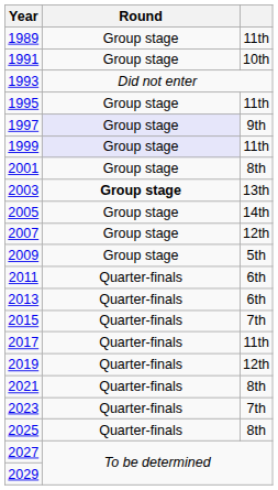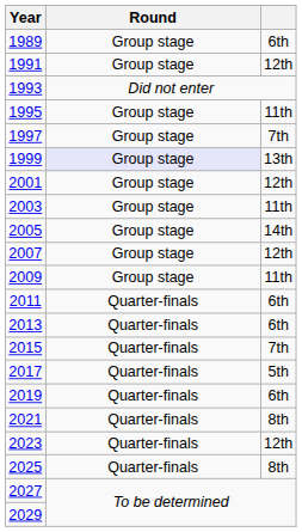 <table class="wikitable" style="text-align: center; font-size:90%">
 <tr>
 <th>Year</th>
 <th style="width:200px">Round</th>
 <th></th>
 </tr>
 <tr>
 <td><a href='#'>1989</a></td>
 <td>Group stage</td>
-<td>11th</td>
+<td>6th</td>
 </tr>
 <tr>
 <td><a href='#'>1991</a></td>
 <td>Group stage</td>
-<td>10th</td>
+<td>12th</td>
 </tr>
 <tr>
 <td><a href='#'>1993</a></td>
 <td colspan="2"><em>Did not enter</em></td>
 </tr>
 <tr>
 <td><a href='#'>1995</a></td>
 <td>Group stage</td>
 <td>11th</td>
 </tr>
 <tr>
 <td><a href='#'>1997</a></td>
-<td style="background: lavender;">Group stage</td>
-<td>9th</td>
+<td>Group stage</td>
+<td>7th</td>
 </tr>
 <tr>
 <td><a href='#'>1999</a></td>
 <td style="background: lavender;">Group stage</td>
-<td>11th</td>
+<td>13th</td>
 </tr>
 <tr>
 <td><a href='#'>2001</a></td>
 <td>Group stage</td>
-<td>8th</td>
+<td>12th</td>
 </tr>
 <tr>
 <td><a href='#'>2003</a></td>
-<td><strong>Group stage</strong></td>
-<td>13th</td>
+<td>Group stage</td>
+<td>11th</td>
 </tr>
 <tr>
 <td><a href='#'>2005</a></td>
 <td>Group stage</td>
 <td>14th</td>
 </tr>
 <tr>
 <td><a href='#'>2007</a></td>
 <td>Group stage</td>
 <td>12th</td>
 </tr>
 <tr>
 <td><a href='#'>2009</a></td>
 <td>Group stage</td>
-<td>5th</td>
+<td>11th</td>
 </tr>
 <tr>
 <td><a href='#'>2011</a></td>
 <td>Quarter-finals</td>
 <td>6th</td>
 </tr>
 <tr>
 <td><a href='#'>2013</a></td>
 <td>Quarter-finals</td>
 <td>6th</td>
 </tr>
 <tr>
 <td><a href='#'>2015</a></td>
 <td>Quarter-finals</td>
 <td>7th</td>
 </tr>
 <tr>
 <td><a href='#'>2017</a></td>
 <td>Quarter-finals</td>
-<td>11th</td>
+<td>5th</td>
 </tr>
 <tr>
 <td><a href='#'>2019</a></td>
 <td>Quarter-finals</td>
-<td>12th</td>
+<td>6th</td>
 </tr>
 <tr>
 <td><a href='#'>2021</a></td>
 <td>Quarter-finals</td>
 <td>8th</td>
 </tr>
 <tr>
 <td><a href='#'>2023</a></td>
 <td>Quarter-finals</td>
-<td>7th</td>
+<td>12th</td>
 </tr>
 <tr>
 <td><a href='#'>2025</a></td>
 <td>Quarter-finals</td>
 <td>8th</td>
 </tr>
 <tr>
 <td><a href='#'>2027</a></td>
 <td colspan="2" rowspan="2"><em>To be determined</em></td>
 </tr>
 <tr>
 <td><a href='#'>2029</a></td>
 </tr>
 </table>
